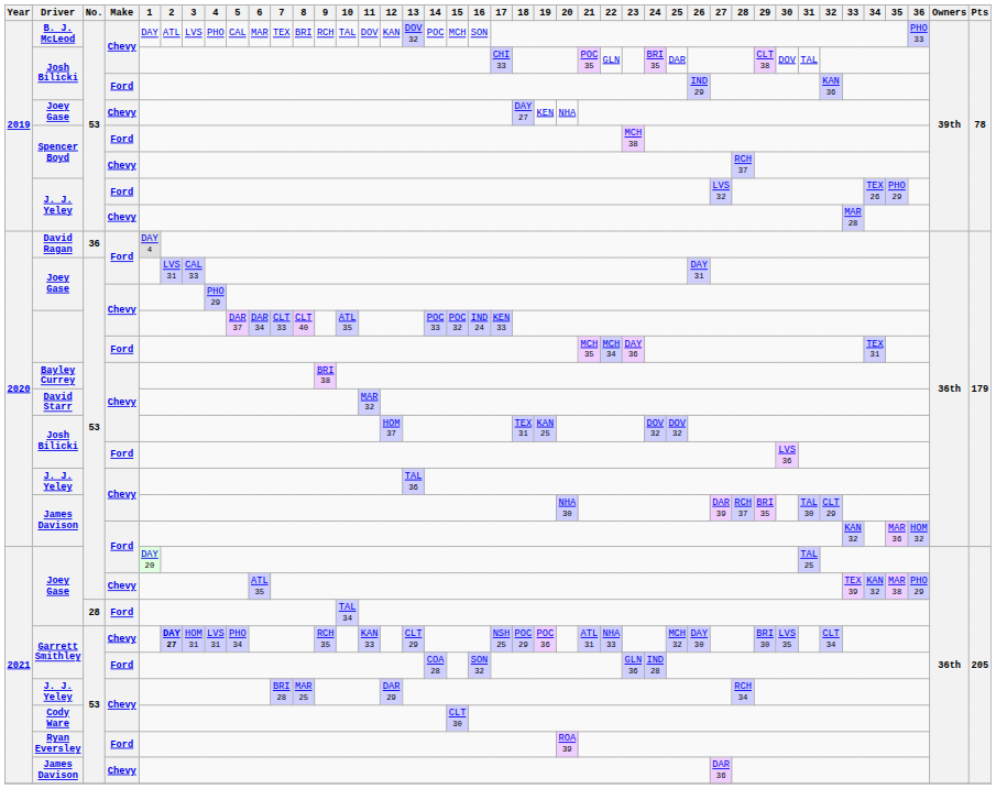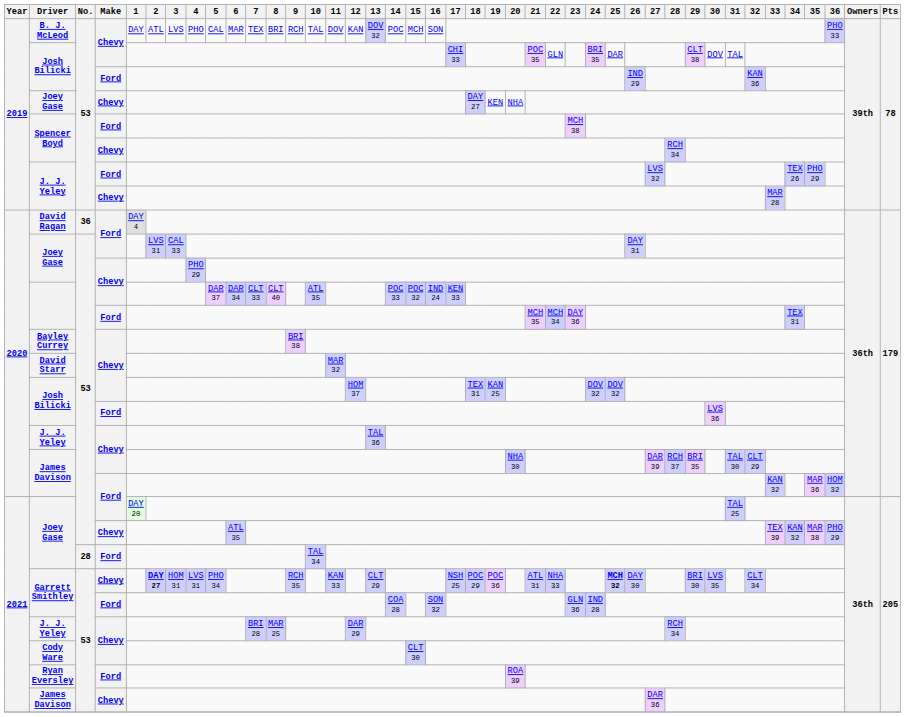 <table class="wikitable" style="text-align:center; font-size:75%">
 <tr>
 <th>Year</th>
 <th>Driver</th>
 <th>No.</th>
 <th>Make</th>
 <th>1</th>
 <th>2</th>
 <th>3</th>
 <th>4</th>
 <th>5</th>
 <th>6</th>
 <th>7</th>
 <th>8</th>
 <th>9</th>
 <th>10</th>
 <th>11</th>
 <th>12</th>
 <th>13</th>
 <th>14</th>
 <th>15</th>
 <th>16</th>
 <th>17</th>
 <th>18</th>
 <th>19</th>
 <th>20</th>
 <th>21</th>
 <th>22</th>
 <th>23</th>
 <th>24</th>
 <th>25</th>
 <th>26</th>
 <th>27</th>
 <th>28</th>
 <th>29</th>
 <th>30</th>
 <th>31</th>
 <th>32</th>
 <th>33</th>
 <th>34</th>
 <th>35</th>
 <th>36</th>
 <th>Owners</th>
 <th>Pts</th>
 </tr>
 <tr>
 <th rowspan=8><a href='#'>2019</a></th>
 <th><a href='#'>B. J. McLeod</a></th>
 <th rowspan=8>53</th>
 <th rowspan=2><a href='#'>Chevy</a></th>
 <td><a href='#'>DAY</a></td>
 <td><a href='#'>ATL</a></td>
 <td><a href='#'>LVS</a></td>
 <td><a href='#'>PHO</a></td>
 <td><a href='#'>CAL</a></td>
 <td><a href='#'>MAR</a></td>
 <td><a href='#'>TEX</a></td>
 <td><a href='#'>BRI</a></td>
 <td><a href='#'>RCH</a></td>
 <td><a href='#'>TAL</a></td>
 <td><a href='#'>DOV</a></td>
 <td><a href='#'>KAN</a></td>
 <td style="background:#CFCFFF;"><a href='#'>DOV</a><br><small>32</small></td>
 <td><a href='#'>POC</a></td>
 <td><a href='#'>MCH</a></td>
 <td><a href='#'>SON</a></td>
 <td colspan=19></td>
 <td style="background:#CFCFFF;"><a href='#'>PHO</a><br><small>33</small></td>
 <th rowspan=8>39th</th>
 <th rowspan=8>78</th>
 </tr>
 <tr>
 <th rowspan=2><a href='#'>Josh Bilicki</a></th>
 <td colspan=16></td>
 <td style="background:#CFCFFF;"><a href='#'>CHI</a><br><small>33</small></td>
 <td colspan=3></td>
 <td style="background:#EFCFFF;"><a href='#'>POC</a><br><small>35</small></td>
 <td><a href='#'>GLN</a></td>
 <td></td>
 <td style="background:#EFCFFF;"><a href='#'>BRI</a><br><small>35</small></td>
 <td><a href='#'>DAR</a></td>
 <td colspan=3></td>
 <td style="background:#EFCFFF;"><a href='#'>CLT</a><br><small>38</small></td>
 <td><a href='#'>DOV</a></td>
 <td><a href='#'>TAL</a></td>
 <td colspan=5></td>
 </tr>
 <tr>
 <th><a href='#'>Ford</a></th>
 <td colspan=25></td>
 <td style="background:#CFCFFF;"><a href='#'>IND</a><br><small>29</small></td>
 <td colspan=5></td>
 <td style="background:#CFCFFF;"><a href='#'>KAN</a><br><small>36</small></td>
 <td colspan=4></td>
 </tr>
 <tr>
 <th><a href='#'>Joey Gase</a></th>
 <th><a href='#'>Chevy</a></th>
 <td colspan=17></td>
 <td style="background:#CFCFFF;"><a href='#'>DAY</a><br><small>27</small></td>
 <td><a href='#'>KEN</a></td>
 <td><a href='#'>NHA</a></td>
 <td colspan=16></td>
 </tr>
 <tr>
 <th rowspan=2><a href='#'>Spencer Boyd</a></th>
 <th><a href='#'>Ford</a></th>
 <td colspan=22></td>
 <td style="background:#EFCFFF;"><a href='#'>MCH</a><br><small>38</small></td>
 <td colspan=13></td>
 </tr>
 <tr>
 <th><a href='#'>Chevy</a></th>
 <td colspan=27></td>
-<td style="background:#CFCFFF;"><a href='#'>RCH</a><br><small>37</small></td>
+<td style="background:#CFCFFF;"><a href='#'>RCH</a><br><small>34</small></td>
 <td colspan=8></td>
 </tr>
 <tr>
 <th rowspan=2><a href='#'>J. J. Yeley</a></th>
 <th><a href='#'>Ford</a></th>
 <td colspan=26></td>
 <td style="background:#CFCFFF;"><a href='#'>LVS</a><br><small>32</small></td>
 <td colspan=6></td>
 <td style="background:#CFCFFF;"><a href='#'>TEX</a><br><small>26</small></td>
 <td style="background:#CFCFFF;"><a href='#'>PHO</a><br><small>29</small></td>
 <td></td>
 </tr>
 <tr>
 <th><a href='#'>Chevy</a></th>
 <td colspan=32></td>
 <td style="background:#CFCFFF;"><a href='#'>MAR</a><br><small>28</small></td>
 <td colspan=3></td>
 </tr>
 <tr>
 <th rowspan=12><a href='#'>2020</a></th>
 <th><a href='#'>David Ragan</a></th>
 <th>36</th>
 <th rowspan=2><a href='#'>Ford</a></th>
 <td style="background:#dfdfdf;"><a href='#'>DAY</a><br><small>4</small></td>
 <td colspan=35></td>
 <th rowspan=12>36th</th>
 <th rowspan=12>179</th>
 </tr>
 <tr>
 <th rowspan=2><a href='#'>Joey Gase</a></th>
 <th rowspan=13>53</th>
 <td></td>
 <td style="background:#CFCFFF;"><a href='#'>LVS</a><br><small>31</small></td>
 <td style="background:#CFCFFF;"><a href='#'>CAL</a><br><small>33</small></td>
 <td colspan=22></td>
 <td style="background:#CFCFFF;"><a href='#'>DAY</a><br><small>31</small></td>
 <td colspan=10></td>
 </tr>
 <tr>
 <th rowspan=2><a href='#'>Chevy</a></th>
 <td colspan=3></td>
 <td style="background:#CFCFFF;"><a href='#'>PHO</a><br><small>29</small></td>
 <td colspan=32></td>
 </tr>
 <tr>
 <th rowspan=2></th>
 <td colspan=4></td>
 <td style="background:#EFCFFF;"><a href='#'>DAR</a><br><small>37</small></td>
 <td style="background:#CFCFFF;"><a href='#'>DAR</a><br><small>34</small></td>
 <td style="background:#CFCFFF;"><a href='#'>CLT</a><br><small>33</small></td>
 <td style="background:#EFCFFF;"><a href='#'>CLT</a><br><small>40</small></td>
 <td></td>
 <td style="background:#CFCFFF;"><a href='#'>ATL</a><br><small>35</small></td>
 <td colspan=3></td>
 <td style="background:#CFCFFF;"><a href='#'>POC</a><br><small>33</small></td>
 <td style="background:#CFCFFF;"><a href='#'>POC</a><br><small>32</small></td>
 <td style="background:#CFCFFF;"><a href='#'>IND</a><br><small>24</small></td>
 <td style="background:#CFCFFF;"><a href='#'>KEN</a><br><small>33</small></td>
 <td colspan=19></td>
 </tr>
 <tr>
 <th><a href='#'>Ford</a></th>
 <td colspan=20></td>
 <td style="background:#EFCFFF;"><a href='#'>MCH</a><br><small>35</small></td>
 <td style="background:#CFCFFF;"><a href='#'>MCH</a><br><small>34</small></td>
 <td style="background:#EFCFFF;"><a href='#'>DAY</a><br><small>36</small></td>
 <td colspan=10></td>
 <td style="background:#CFCFFF;"><a href='#'>TEX</a><br><small>31</small></td>
 <td colspan=2></td>
 </tr>
 <tr>
 <th><a href='#'>Bayley Currey</a></th>
 <th rowspan=3><a href='#'>Chevy</a></th>
 <td colspan=8></td>
 <td style="background:#EFCFFF;"><a href='#'>BRI</a><br><small>38</small></td>
 <td colspan=27></td>
 </tr>
 <tr>
 <th><a href='#'>David Starr</a></th>
 <td colspan=10></td>
 <td style="background:#CFCFFF;"><a href='#'>MAR</a><br><small>32</small></td>
 <td colspan=25></td>
 </tr>
 <tr>
 <th rowspan=2><a href='#'>Josh Bilicki</a></th>
 <td colspan=11></td>
 <td style="background:#CFCFFF;"><a href='#'>HOM</a><br><small>37</small></td>
 <td colspan=5></td>
 <td style="background:#CFCFFF;"><a href='#'>TEX</a><br><small>31</small></td>
 <td style="background:#CFCFFF;"><a href='#'>KAN</a><br><small>25</small></td>
 <td colspan=4></td>
 <td style="background:#CFCFFF;"><a href='#'>DOV</a><br><small>32</small></td>
 <td style="background:#CFCFFF;"><a href='#'>DOV</a><br><small>32</small></td>
 <td colspan=11></td>
 </tr>
 <tr>
 <th><a href='#'>Ford</a></th>
 <td colspan=29></td>
 <td style="background:#EFCFFF;"><a href='#'>LVS</a><br><small>36</small></td>
 <td colspan=6></td>
 </tr>
 <tr>
 <th><a href='#'>J. J. Yeley</a></th>
 <th rowspan=2><a href='#'>Chevy</a></th>
 <td colspan=12></td>
 <td style="background:#CFCFFF;"><a href='#'>TAL</a><br><small>36</small></td>
 <td colspan=23></td>
 </tr>
 <tr>
 <th rowspan=2><a href='#'>James Davison</a></th>
 <td colspan=19></td>
 <td style="background:#CFCFFF;"><a href='#'>NHA</a><br><small>30</small></td>
 <td colspan=6></td>
 <td style="background:#EFCFFF;"><a href='#'>DAR</a><br><small>39</small></td>
 <td style="background:#CFCFFF;"><a href='#'>RCH</a><br><small>37</small></td>
 <td style="background:#EFCFFF;"><a href='#'>BRI</a><br><small>35</small></td>
 <td></td>
 <td style="background:#CFCFFF;"><a href='#'>TAL</a><br><small>30</small></td>
 <td style="background:#CFCFFF;"><a href='#'>CLT</a><br><small>29</small></td>
 <td colspan=4></td>
 </tr>
 <tr>
 <th rowspan=2><a href='#'>Ford</a></th>
 <td colspan=32></td>
 <td style="background:#CFCFFF;"><a href='#'>KAN</a><br><small>32</small></td>
 <td></td>
 <td style="background:#EFCFFF;"><a href='#'>MAR</a><br><small>36</small></td>
 <td style="background:#CFCFFF;"><a href='#'>HOM</a><br><small>32</small></td>
 </tr>
 <tr>
 <th Rowspan=9><a href='#'>2021</a></th>
 <th rowspan=3><a href='#'>Joey Gase</a></th>
 <td style="background:#DFFFDF;"><a href='#'>DAY</a><br><small>20</small></td>
 <td colspan=29></td>
 <td style="background:#CFCFFF;"><a href='#'>TAL</a><br><small>25</small></td>
 <td colspan=5></td>
 <th Rowspan=9>36th</th>
 <th Rowspan=9>205</th>
 </tr>
 <tr>
 <th><a href='#'>Chevy</a></th>
 <td colspan=5></td>
 <td style="background:#CFCFFF;"><a href='#'>ATL</a><br><small>35</small></td>
 <td colspan=26></td>
 <td style="background:#EFCFFF;"><a href='#'>TEX</a><br><small>39</small></td>
 <td style="background:#CFCFFF;"><a href='#'>KAN</a><br><small>32</small></td>
 <td style="background:#EFCFFF;"><a href='#'>MAR</a><br><small>38</small></td>
 <td style="background:#CFCFFF;"><a href='#'>PHO</a><br><small>29</small></td>
 </tr>
 <tr>
 <th>28</th>
 <th><a href='#'>Ford</a></th>
 <td colspan=9></td>
 <td style="background:#CFCFFF;"><a href='#'>TAL</a><br><small>34</small></td>
 <td colspan=26></td>
 </tr>
 <tr>
 <th rowspan=2><a href='#'>Garrett Smithley</a></th>
 <th Rowspan=6>53</th>
 <th><a href='#'>Chevy</a></th>
 <td></td>
 <td style="background:#CFCFFF;"><strong><a href='#'>DAY</a><br><small>27</small></strong></td>
 <td style="background:#CFCFFF;"><a href='#'>HOM</a><br><small>31</small></td>
 <td style="background:#CFCFFF;"><a href='#'>LVS</a><br><small>31</small></td>
 <td style="background:#CFCFFF;"><a href='#'>PHO</a><br><small>34</small></td>
 <td colspan=3></td>
 <td style="background:#CFCFFF;"><a href='#'>RCH</a><br><small>35</small></td>
 <td></td>
 <td style="background:#CFCFFF;"><a href='#'>KAN</a><br><small>33</small></td>
 <td></td>
 <td style="background:#CFCFFF;"><a href='#'>CLT</a><br><small>29</small></td>
 <td colspan=3></td>
 <td style="background:#CFCFFF;"><a href='#'>NSH</a><br><small>25</small></td>
 <td style="background:#CFCFFF;"><a href='#'>POC</a><br><small>29</small></td>
 <td style="background:#EFCFFF;"><a href='#'>POC</a><br><small>36</small></td>
 <td></td>
 <td style="background:#CFCFFF;"><a href='#'>ATL</a><br><small>31</small></td>
 <td style="background:#CFCFFF;"><a href='#'>NHA</a><br><small>33</small></td>
 <td colspan=2></td>
-<td style="background:#CFCFFF;"><a href='#'>MCH</a><br><small>32</small></td>
+<td style="background:#CFCFFF;"><strong><a href='#'>MCH</a><br><small>32</small></strong></td>
 <td style="background:#CFCFFF;"><a href='#'>DAY</a><br><small>30</small></td>
 <td colspan=2></td>
 <td style="background:#CFCFFF;"><a href='#'>BRI</a><br><small>30</small></td>
 <td style="background:#CFCFFF;"><a href='#'>LVS</a><br><small>35</small></td>
 <td></td>
 <td style="background:#CFCFFF;"><a href='#'>CLT</a><br><small>34</small></td>
 <td colspan=4></td>
 </tr>
 <tr>
 <th><a href='#'>Ford</a></th>
 <td colspan=13></td>
 <td style="background:#CFCFFF;"><a href='#'>COA</a><br><small>28</small></td>
 <td></td>
 <td style="background:#CFCFFF;"><a href='#'>SON</a><br><small>32</small></td>
 <td colspan=6></td>
 <td style="background:#CFCFFF;"><a href='#'>GLN</a><br><small>36</small></td>
 <td style="background:#CFCFFF;"><a href='#'>IND</a><br><small>28</small></td>
 <td colspan=12></td>
 </tr>
 <tr>
 <th><a href='#'>J. J. Yeley</a></th>
 <th rowspan=2><a href='#'>Chevy</a></th>
 <td colspan=6></td>
 <td style="background:#CFCFFF;"><a href='#'>BRI</a><br><small>28</small></td>
 <td style="background:#CFCFFF;"><a href='#'>MAR</a><br><small>25</small></td>
 <td colspan=3></td>
 <td style="background:#CFCFFF;"><a href='#'>DAR</a><br><small>29</small></td>
 <td colspan=15></td>
 <td style="background:#CFCFFF;"><a href='#'>RCH</a><br><small>34</small></td>
 <td colspan=8></td>
 </tr>
 <tr>
 <th><a href='#'>Cody Ware</a></th>
 <td colspan=14></td>
 <td style="background:#CFCFFF;"><a href='#'>CLT</a><br><small>30</small></td>
 <td colspan=21></td>
 </tr>
 <tr>
 <th><a href='#'>Ryan Eversley</a></th>
 <th><a href='#'>Ford</a></th>
 <td colspan=19></td>
 <td style="background:#EFCFFF;"><a href='#'>ROA</a><br><small>39</small></td>
 <td colspan=16></td>
 </tr>
 <tr>
 <th><a href='#'>James Davison</a></th>
 <th><a href='#'>Chevy</a></th>
 <td colspan=26></td>
 <td style="background:#EFCFFF;"><a href='#'>DAR</a><br><small>36</small></td>
 <td colspan=9></td>
 </tr>
 <tr>
 </tr>
 </table>
